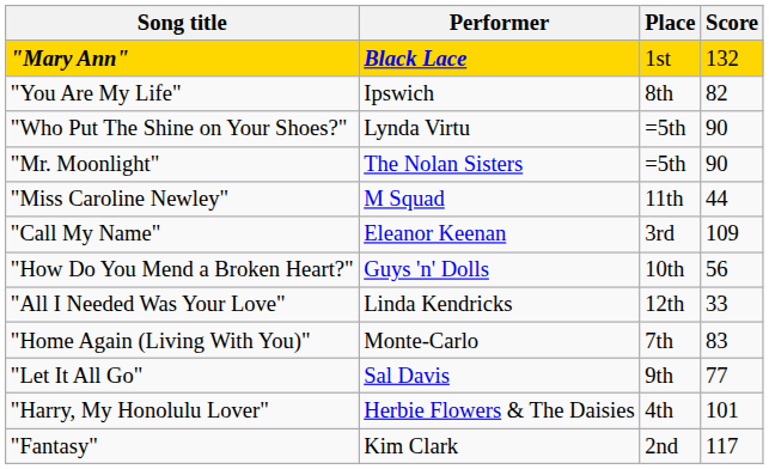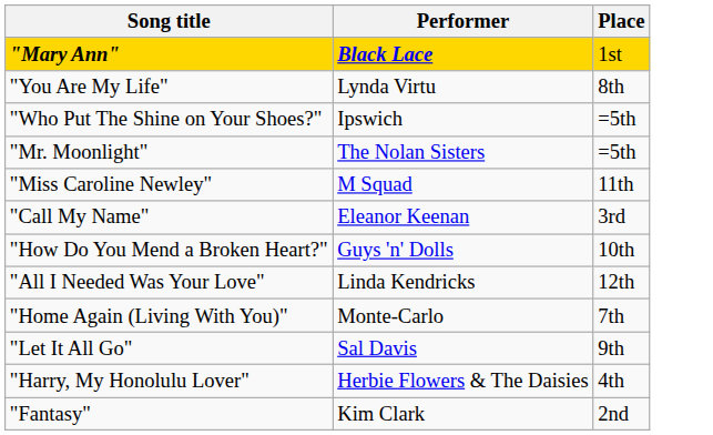 <table class="sortable wikitable">
 <tr>
 <th>Song title</th>
 <th>Performer</th>
 <th>Place</th>
-<th>Score</th>
 </tr>
 <tr style="background:gold;">
 <td><strong><em>"Mary Ann"</em></strong></td>
 <td><strong><em><a href='#'>Black Lace</a></em></strong></td>
 <td>1st</td>
-<td>132</td>
 </tr>
 <tr>
 <td>"You Are My Life"</td>
-<td>Ipswich</td>
+<td>Lynda Virtu</td>
 <td>8th</td>
-<td>82</td>
 </tr>
 <tr>
 <td>"Who Put The Shine on Your Shoes?"</td>
-<td>Lynda Virtu</td>
+<td>Ipswich</td>
 <td>=5th</td>
-<td>90</td>
 </tr>
 <tr>
 <td>"Mr. Moonlight"</td>
 <td><a href='#'>The Nolan Sisters</a></td>
 <td>=5th</td>
-<td>90</td>
 </tr>
 <tr>
 <td>"Miss Caroline Newley"</td>
 <td><a href='#'>M Squad</a></td>
 <td>11th</td>
-<td>44</td>
 </tr>
 <tr>
 <td>"Call My Name"</td>
 <td><a href='#'>Eleanor Keenan</a></td>
 <td>3rd</td>
-<td>109</td>
 </tr>
 <tr>
 <td>"How Do You Mend a Broken Heart?"</td>
 <td><a href='#'>Guys 'n' Dolls</a></td>
 <td>10th</td>
-<td>56</td>
 </tr>
 <tr>
 <td>"All I Needed Was Your Love"</td>
 <td>Linda Kendricks</td>
 <td>12th</td>
-<td>33</td>
 </tr>
 <tr>
 <td>"Home Again (Living With You)"</td>
 <td>Monte-Carlo</td>
 <td>7th</td>
-<td>83</td>
 </tr>
 <tr>
 <td>"Let It All Go"</td>
 <td><a href='#'>Sal Davis</a></td>
 <td>9th</td>
-<td>77</td>
 </tr>
 <tr>
 <td>"Harry, My Honolulu Lover"</td>
 <td><a href='#'>Herbie Flowers</a> & The Daisies</td>
 <td>4th</td>
-<td>101</td>
 </tr>
 <tr>
 <td>"Fantasy"</td>
 <td>Kim Clark</td>
 <td>2nd</td>
-<td>117</td>
 </tr>
 </table>
